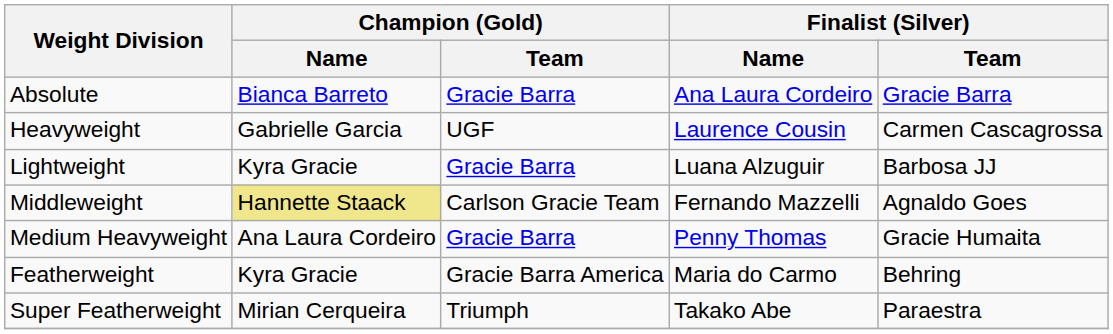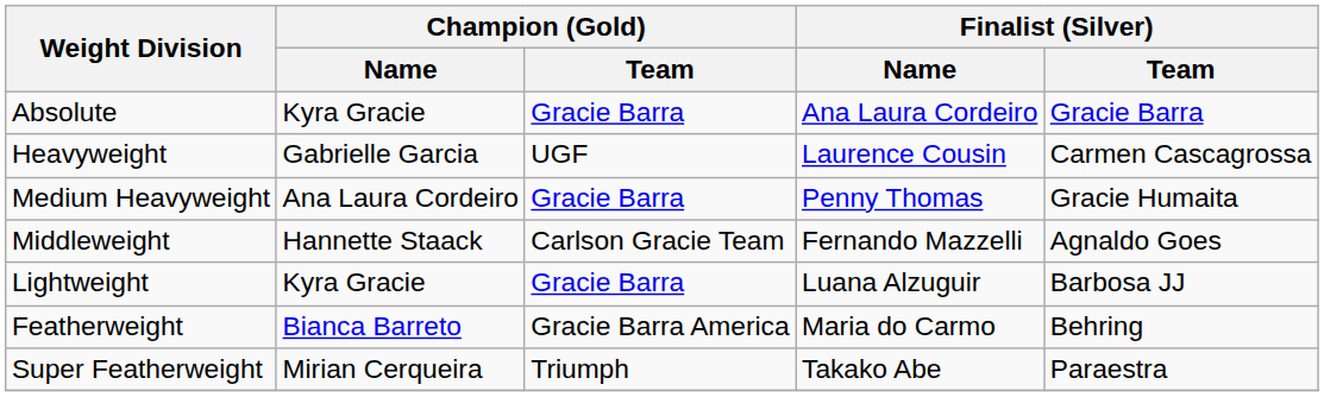 <table class="wikitable">
 <tr>
 <th rowspan=2>Weight Division</th>
 <th colspan=2>Champion (Gold)</th>
 <th colspan=2>Finalist (Silver)</th>
 </tr>
 <tr>
 <th>Name</th>
 <th>Team</th>
 <th>Name</th>
 <th>Team</th>
 </tr>
 <tr>
 <td>Absolute</td>
-<td><a href='#'>Bianca Barreto</a></td>
+<td>Kyra Gracie</td>
 <td><a href='#'>Gracie Barra</a></td>
 <td><a href='#'>Ana Laura Cordeiro</a></td>
 <td><a href='#'>Gracie Barra</a></td>
 </tr>
 <tr>
 <td>Heavyweight</td>
 <td>Gabrielle Garcia</td>
 <td>UGF</td>
 <td><a href='#'>Laurence Cousin</a></td>
 <td>Carmen Cascagrossa</td>
 </tr>
 <tr>
+<td>Medium Heavyweight</td>
+<td>Ana Laura Cordeiro</td>
+<td><a href='#'>Gracie Barra</a></td>
+<td><a href='#'>Penny Thomas</a></td>
+<td>Gracie Humaita</td>
+</tr>
+<tr>
+<td>Middleweight</td>
+<td>Hannette Staack</td>
+<td>Carlson Gracie Team</td>
+<td>Fernando Mazzelli</td>
+<td>Agnaldo Goes</td>
+</tr>
+<tr>
 <td>Lightweight</td>
 <td>Kyra Gracie</td>
 <td><a href='#'>Gracie Barra</a></td>
 <td>Luana Alzuguir</td>
 <td>Barbosa JJ</td>
 </tr>
 <tr>
-<td>Middleweight</td>
-<td style="background: khaki;">Hannette Staack</td>
-<td>Carlson Gracie Team</td>
-<td>Fernando Mazzelli</td>
-<td>Agnaldo Goes</td>
-</tr>
-<tr>
-<td>Medium Heavyweight</td>
-<td>Ana Laura Cordeiro</td>
-<td><a href='#'>Gracie Barra</a></td>
-<td><a href='#'>Penny Thomas</a></td>
-<td>Gracie Humaita</td>
-</tr>
-<tr>
 <td>Featherweight</td>
-<td>Kyra Gracie</td>
+<td><a href='#'>Bianca Barreto</a></td>
 <td>Gracie Barra America</td>
 <td>Maria do Carmo</td>
 <td>Behring</td>
 </tr>
 <tr>
 <td>Super Featherweight</td>
 <td>Mirian Cerqueira</td>
 <td>Triumph</td>
 <td>Takako Abe</td>
 <td>Paraestra</td>
 </tr>
 <tr>
 </tr>
 </table>
